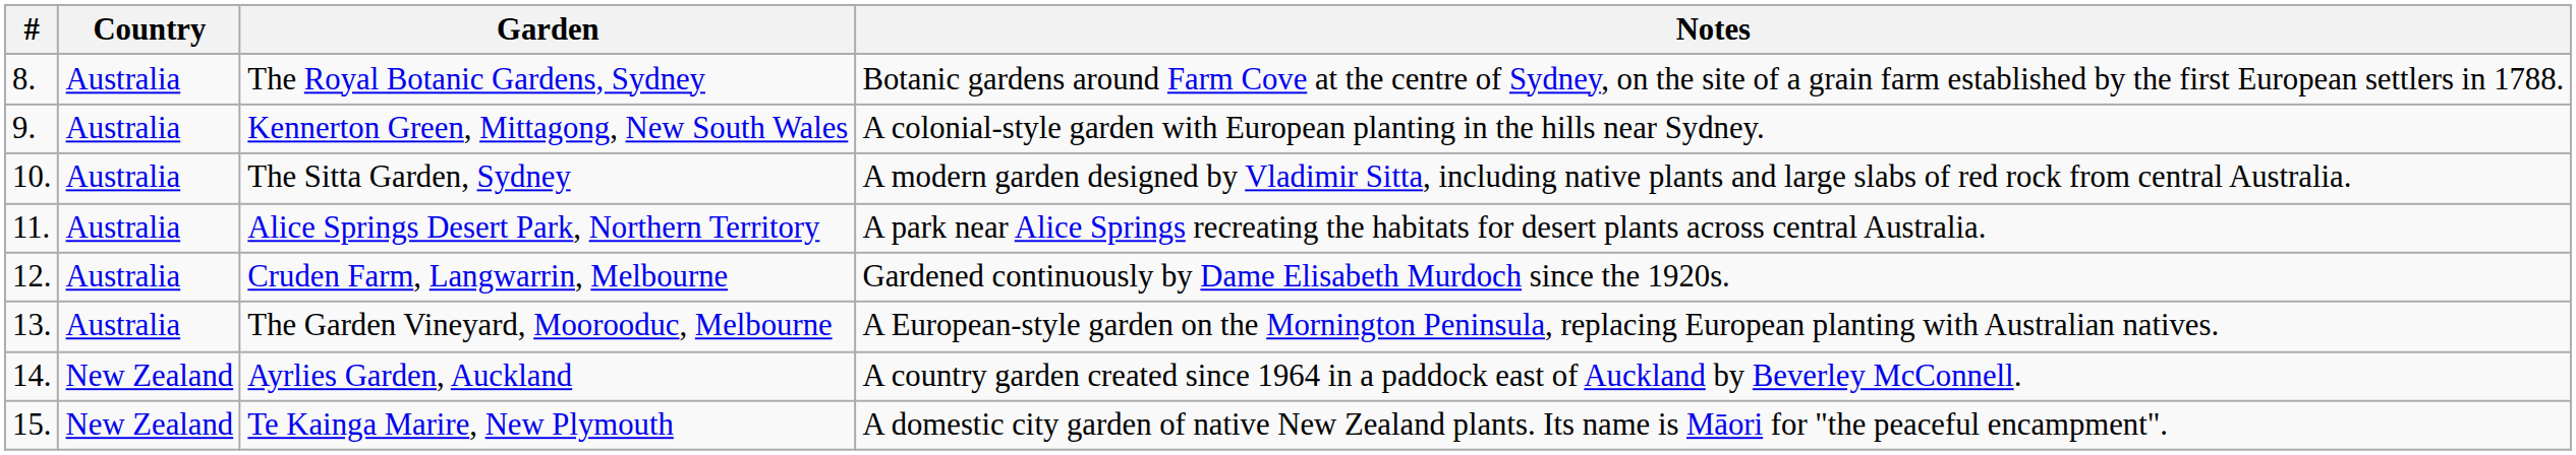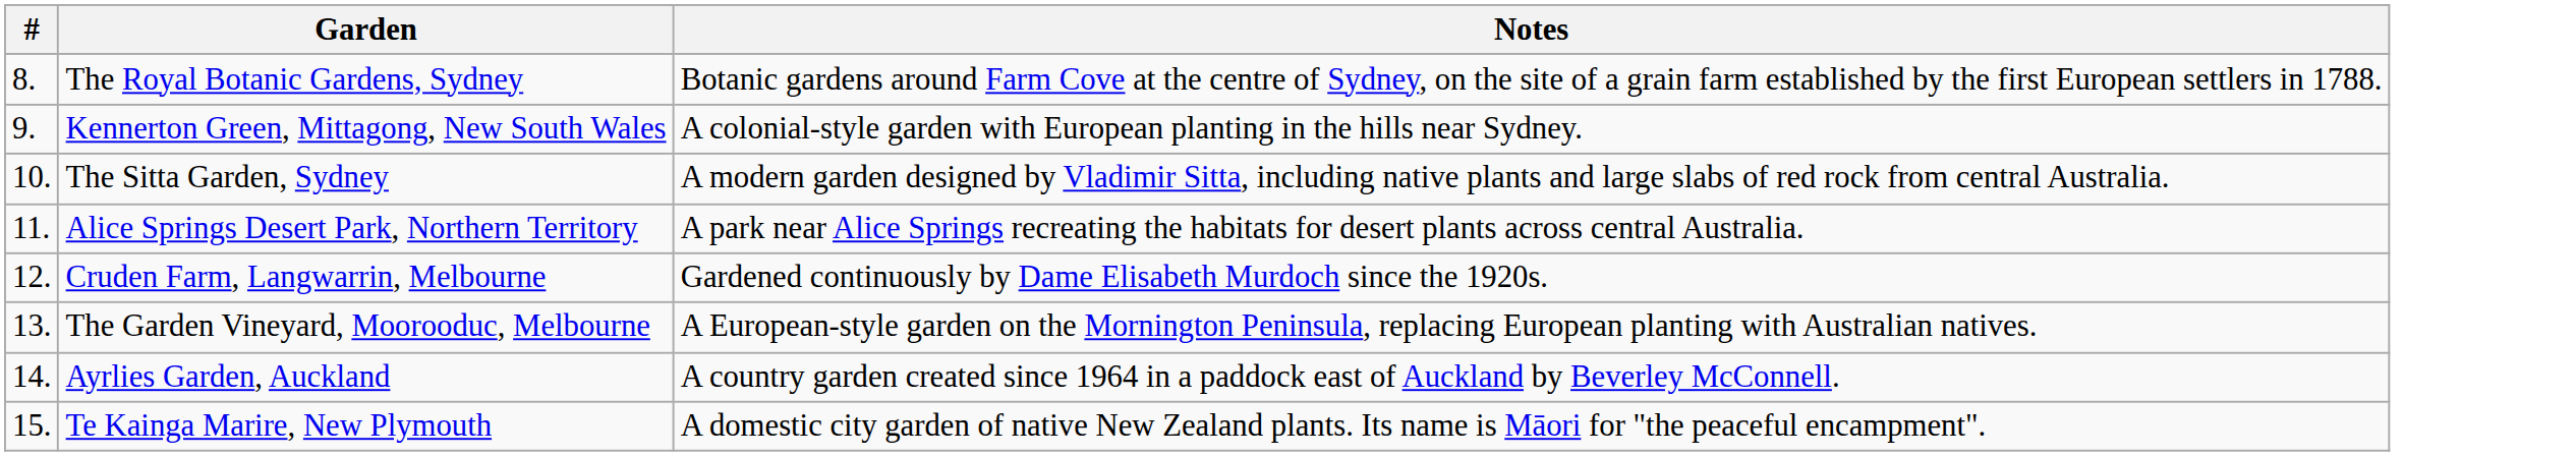 <table class="wikitable">
 <tr>
 <th>#</th>
-<th>Country</th>
 <th>Garden</th>
 <th>Notes</th>
 </tr>
 <tr>
 <td>8.</td>
-<td> <a href='#'>Australia</a></td>
 <td>The <a href='#'>Royal Botanic Gardens, Sydney</a></td>
 <td>Botanic gardens around <a href='#'>Farm Cove</a> at the centre of <a href='#'>Sydney</a>, on the site of a grain farm established by the first European settlers in 1788. </td>
 </tr>
 <tr>
 <td>9.</td>
-<td> <a href='#'>Australia</a></td>
 <td><a href='#'>Kennerton Green</a>, <a href='#'>Mittagong</a>, <a href='#'>New South Wales</a></td>
 <td>A colonial-style garden with European planting in the hills near Sydney.</td>
 </tr>
 <tr>
 <td>10.</td>
-<td> <a href='#'>Australia</a></td>
 <td>The Sitta Garden, <a href='#'>Sydney</a></td>
 <td>A modern garden designed by <a href='#'>Vladimir Sitta</a>, including native plants and large slabs of red rock from central Australia.</td>
 </tr>
 <tr>
 <td>11.</td>
-<td> <a href='#'>Australia</a></td>
 <td><a href='#'>Alice Springs Desert Park</a>, <a href='#'>Northern Territory</a></td>
 <td>A park near <a href='#'>Alice Springs</a> recreating the habitats for desert plants across central Australia. </td>
 </tr>
 <tr>
 <td>12.</td>
-<td> <a href='#'>Australia</a></td>
 <td><a href='#'>Cruden Farm</a>, <a href='#'>Langwarrin</a>, <a href='#'>Melbourne</a></td>
 <td>Gardened continuously by <a href='#'>Dame Elisabeth Murdoch</a> since the 1920s.</td>
 </tr>
 <tr>
 <td>13.</td>
-<td> <a href='#'>Australia</a></td>
 <td>The Garden Vineyard, <a href='#'>Moorooduc</a>, <a href='#'>Melbourne</a></td>
 <td>A European-style garden on the <a href='#'>Mornington Peninsula</a>, replacing European planting with Australian natives. </td>
 </tr>
 <tr>
 <td>14.</td>
-<td> <a href='#'>New Zealand</a></td>
 <td><a href='#'>Ayrlies Garden</a>, <a href='#'>Auckland</a></td>
 <td>A  country garden created since 1964 in a paddock east of <a href='#'>Auckland</a> by <a href='#'>Beverley McConnell</a>. </td>
 </tr>
 <tr>
 <td>15.</td>
-<td> <a href='#'>New Zealand</a></td>
 <td><a href='#'>Te Kainga Marire</a>, <a href='#'>New Plymouth</a></td>
 <td>A domestic city garden of native New Zealand plants.  Its name is <a href='#'>Māori</a> for "the peaceful encampment".  </td>
 </tr>
 </table>
